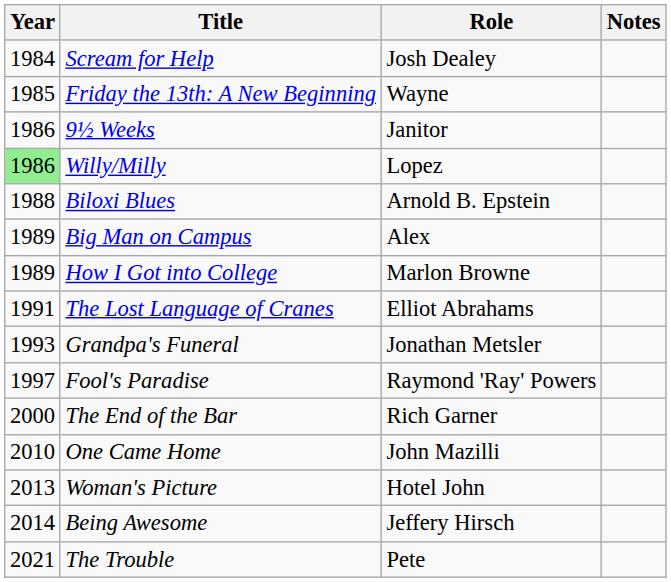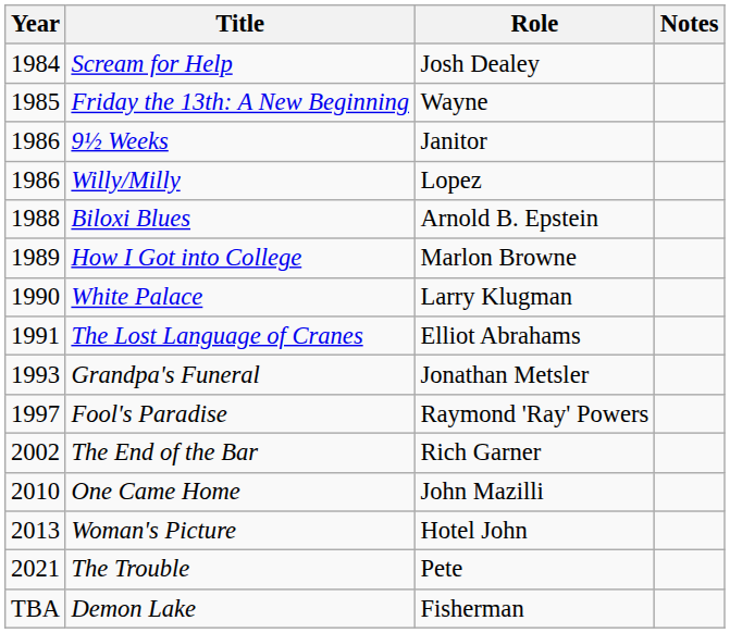 <table class="wikitable sortable">
 <tr>
 <th>Year</th>
 <th>Title</th>
 <th>Role</th>
 <th>Notes</th>
 </tr>
 <tr>
 <td>1984</td>
 <td><em><a href='#'>Scream for Help</a></em></td>
 <td>Josh Dealey</td>
 <td></td>
 </tr>
 <tr>
 <td>1985</td>
 <td><em><a href='#'>Friday the 13th: A New Beginning</a></em></td>
 <td>Wayne</td>
 <td></td>
 </tr>
 <tr>
 <td>1986</td>
 <td><em><a href='#'>9½ Weeks</a></em></td>
 <td>Janitor</td>
 <td></td>
 </tr>
 <tr>
-<td style="background: lightgreen;">1986</td>
+<td>1986</td>
 <td><em><a href='#'>Willy/Milly</a></em></td>
 <td>Lopez</td>
 <td></td>
 </tr>
 <tr>
 <td>1988</td>
 <td><a href='#'><em>Biloxi Blues</em></a></td>
 <td>Arnold B. Epstein</td>
 <td></td>
 </tr>
 <tr>
 <td>1989</td>
-<td><em><a href='#'>Big Man on Campus</a></em></td>
-<td>Alex</td>
+<td><em><a href='#'>How I Got into College</a></em></td>
+<td>Marlon Browne</td>
 <td></td>
 </tr>
 <tr>
-<td>1989</td>
-<td><em><a href='#'>How I Got into College</a></em></td>
-<td>Marlon Browne</td>
+<td>1990</td>
+<td><a href='#'><em>White Palace</em></a></td>
+<td>Larry Klugman</td>
 <td></td>
 </tr>
 <tr>
 <td>1991</td>
 <td><a href='#'><em>The Lost Language of Cranes</em></a></td>
 <td>Elliot Abrahams</td>
 <td></td>
 </tr>
 <tr>
 <td>1993</td>
 <td><em>Grandpa's Funeral</em></td>
 <td>Jonathan Metsler</td>
 <td></td>
 </tr>
 <tr>
 <td>1997</td>
 <td><em>Fool's Paradise</em></td>
 <td>Raymond 'Ray' Powers</td>
 <td></td>
 </tr>
 <tr>
-<td>2000</td>
+<td>2002</td>
 <td><em>The End of the Bar</em></td>
 <td>Rich Garner</td>
 <td></td>
 </tr>
 <tr>
 <td>2010</td>
 <td><em>One Came Home</em></td>
 <td>John Mazilli</td>
 <td></td>
 </tr>
 <tr>
 <td>2013</td>
 <td><em>Woman's Picture</em></td>
 <td>Hotel John</td>
 <td></td>
 </tr>
 <tr>
-<td>2014</td>
-<td><em>Being Awesome</em></td>
-<td>Jeffery Hirsch</td>
-<td></td>
-</tr>
-<tr>
 <td>2021</td>
 <td><em>The Trouble</em></td>
 <td>Pete</td>
 <td></td>
 </tr>
+<tr>
+<td>TBA</td>
+<td><em>Demon Lake</em></td>
+<td>Fisherman</td>
+<td></td>
+</tr>
 </table>
